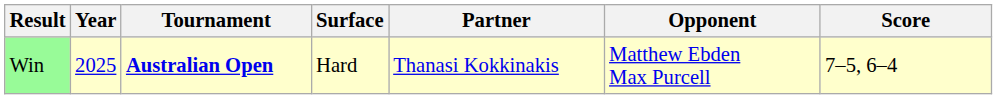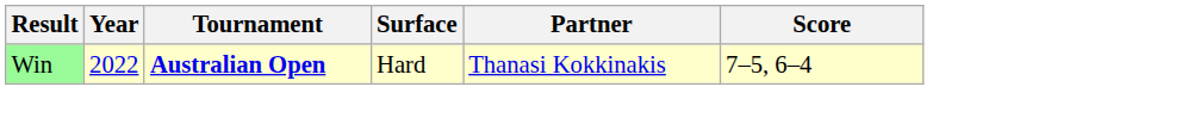 <table class="sortable wikitable">
 <tr>
 <th>Result</th>
 <th>Year</th>
 <th width=140>Tournament</th>
 <th>Surface</th>
 <th width=160>Partner</th>
-<th width=160>Opponent</th>
 <th width=125 class=unsortable>Score</th>
 </tr>
 <tr style="background:#ffc;">
 <td bgcolor=98fb98>Win</td>
-<td><a href='#'>2025</a></td>
+<td><a href='#'>2022</a></td>
 <td><strong><a href='#'>Australian Open</a></strong></td>
 <td>Hard</td>
 <td> <a href='#'>Thanasi Kokkinakis</a></td>
-<td> <a href='#'>Matthew Ebden</a> <br> <a href='#'>Max Purcell</a></td>
 <td>7–5, 6–4</td>
 </tr>
 </table>
